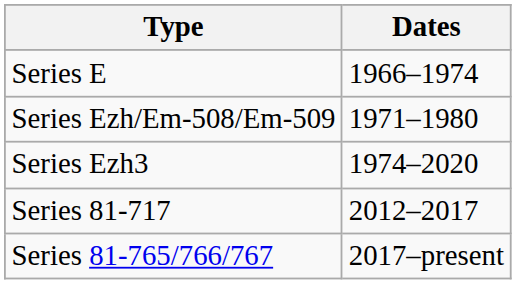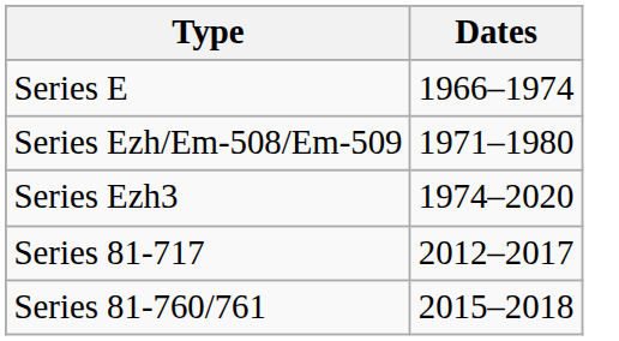 <table class=wikitable>
 <tr>
 <th>Type</th>
 <th>Dates</th>
 </tr>
 <tr>
 <td>Series E</td>
 <td>1966–1974</td>
 </tr>
 <tr>
 <td>Series Ezh/Em-508/Em-509</td>
 <td>1971–1980</td>
 </tr>
 <tr>
 <td>Series Ezh3</td>
 <td>1974–2020</td>
 </tr>
 <tr>
 <td>Series 81-717</td>
 <td>2012–2017</td>
 </tr>
 <tr>
-<td>Series <a href='#'>81-765/766/767</a></td>
-<td>2017–present</td>
+<td>Series 81-760/761</td>
+<td>2015–2018</td>
 </tr>
 </table>
